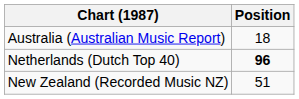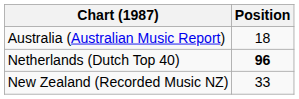 <table class="wikitable">
 <tr>
 <th>Chart (1987)</th>
 <th>Position</th>
 </tr>
 <tr>
 <td>Australia (<a href='#'>Australian Music Report</a>)</td>
 <td align=center>18</td>
 </tr>
 <tr>
 <td>Netherlands (Dutch Top 40)</td>
 <td align=center><strong>96</strong></td>
 </tr>
 <tr>
 <td>New Zealand (Recorded Music NZ)</td>
-<td align=center>51</td>
+<td align=center>33</td>
 </tr>
 </table>
